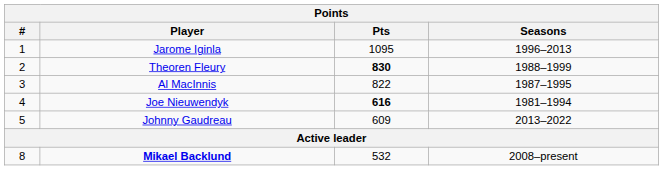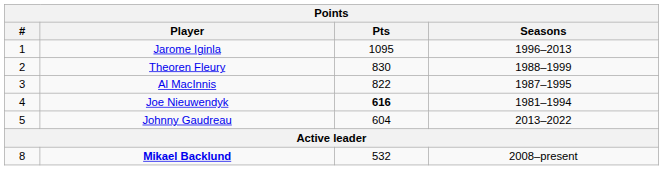 <table class="wikitable" style="text-align: center; font-size: 95%" width="70%">
 <tr>
 <th colspan="4">Points</th>
 </tr>
 <tr>
 <th>#</th>
 <th>Player</th>
 <th>Pts</th>
 <th>Seasons</th>
 </tr>
 <tr>
 <td>1</td>
 <td><a href='#'>Jarome Iginla</a></td>
 <td>1095</td>
 <td>1996–2013</td>
 </tr>
 <tr>
 <td>2</td>
 <td><a href='#'>Theoren Fleury</a></td>
-<td><strong>830</strong></td>
+<td>830</td>
 <td>1988–1999</td>
 </tr>
 <tr>
 <td>3</td>
 <td><a href='#'>Al MacInnis</a></td>
 <td>822</td>
 <td>1987–1995</td>
 </tr>
 <tr>
 <td>4</td>
 <td><a href='#'>Joe Nieuwendyk</a></td>
 <td><strong>616</strong></td>
 <td>1981–1994</td>
 </tr>
 <tr>
 <td>5</td>
 <td><a href='#'>Johnny Gaudreau</a></td>
-<td>609</td>
+<td>604</td>
 <td>2013–2022</td>
 </tr>
 <tr>
 <th colspan="4">Active leader</th>
 </tr>
 <tr>
 <td>8</td>
 <td><strong><a href='#'>Mikael Backlund</a></strong></td>
 <td>532</td>
 <td>2008–present</td>
 </tr>
 </table>
